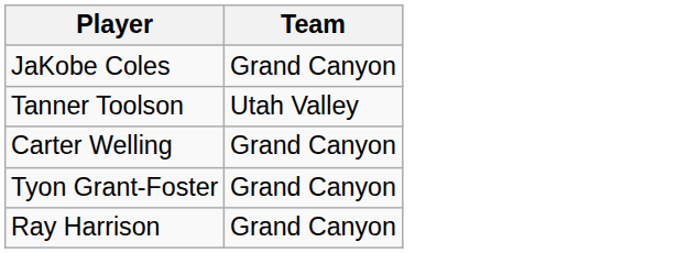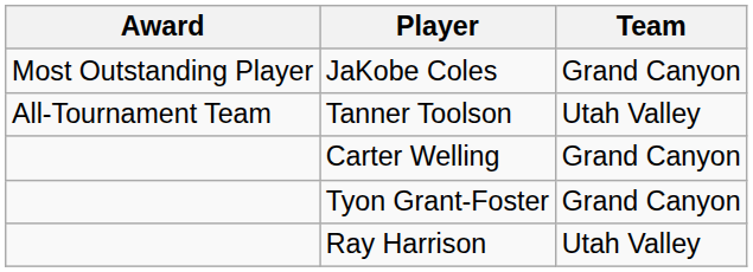 <table class="wikitable">
 <tr>
+<th>Award</th>
 <th>Player</th>
 <th>Team</th>
 </tr>
 <tr>
+<td>Most Outstanding Player</td>
 <td>JaKobe Coles</td>
 <td>Grand Canyon</td>
 </tr>
 <tr>
+<td>All-Tournament Team</td>
 <td>Tanner Toolson</td>
 <td>Utah Valley</td>
 </tr>
 <tr>
+<td></td>
 <td>Carter Welling</td>
 <td>Grand Canyon</td>
 </tr>
 <tr>
+<td></td>
 <td>Tyon Grant-Foster</td>
 <td>Grand Canyon</td>
 </tr>
 <tr>
+<td></td>
 <td>Ray Harrison</td>
-<td>Grand Canyon</td>
+<td>Utah Valley</td>
 </tr>
 </table>
